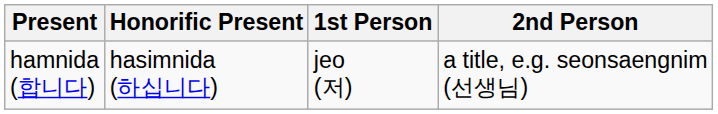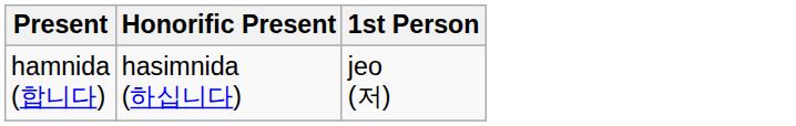 <table class="wikitable">
 <tr>
 <th>Present</th>
 <th>Honorific Present</th>
 <th>1st Person</th>
-<th>2nd Person</th>
 </tr>
 <tr>
 <td>hamnida<br>(<a href='#'>합니다</a>)</td>
 <td>hasimnida<br>(<a href='#'>하십니다</a>)</td>
 <td>jeo<br>(저)</td>
-<td>a title, e.g. seonsaengnim<br>(선생님)</td>
 </tr>
 </table>
